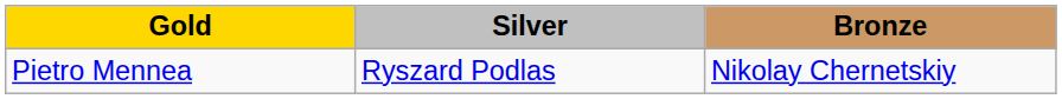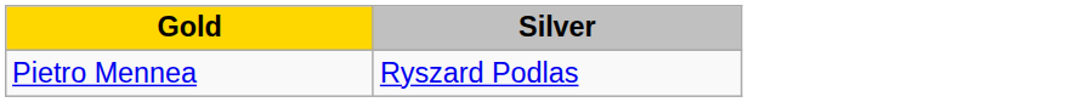 <table class="wikitable" style="text-align:left">
 <tr align="center">
 <td width=200 bgcolor=gold><strong>Gold</strong></td>
 <td width=200 bgcolor=silver><strong>Silver</strong></td>
-<td width=200 bgcolor=CC9966><strong>Bronze</strong></td>
 </tr>
 <tr>
 <td><a href='#'>Pietro Mennea</a><br><em></em></td>
 <td><a href='#'>Ryszard Podlas</a><br><em></em></td>
-<td><a href='#'>Nikolay Chernetskiy</a><br><em></em></td>
 </tr>
 </table>
